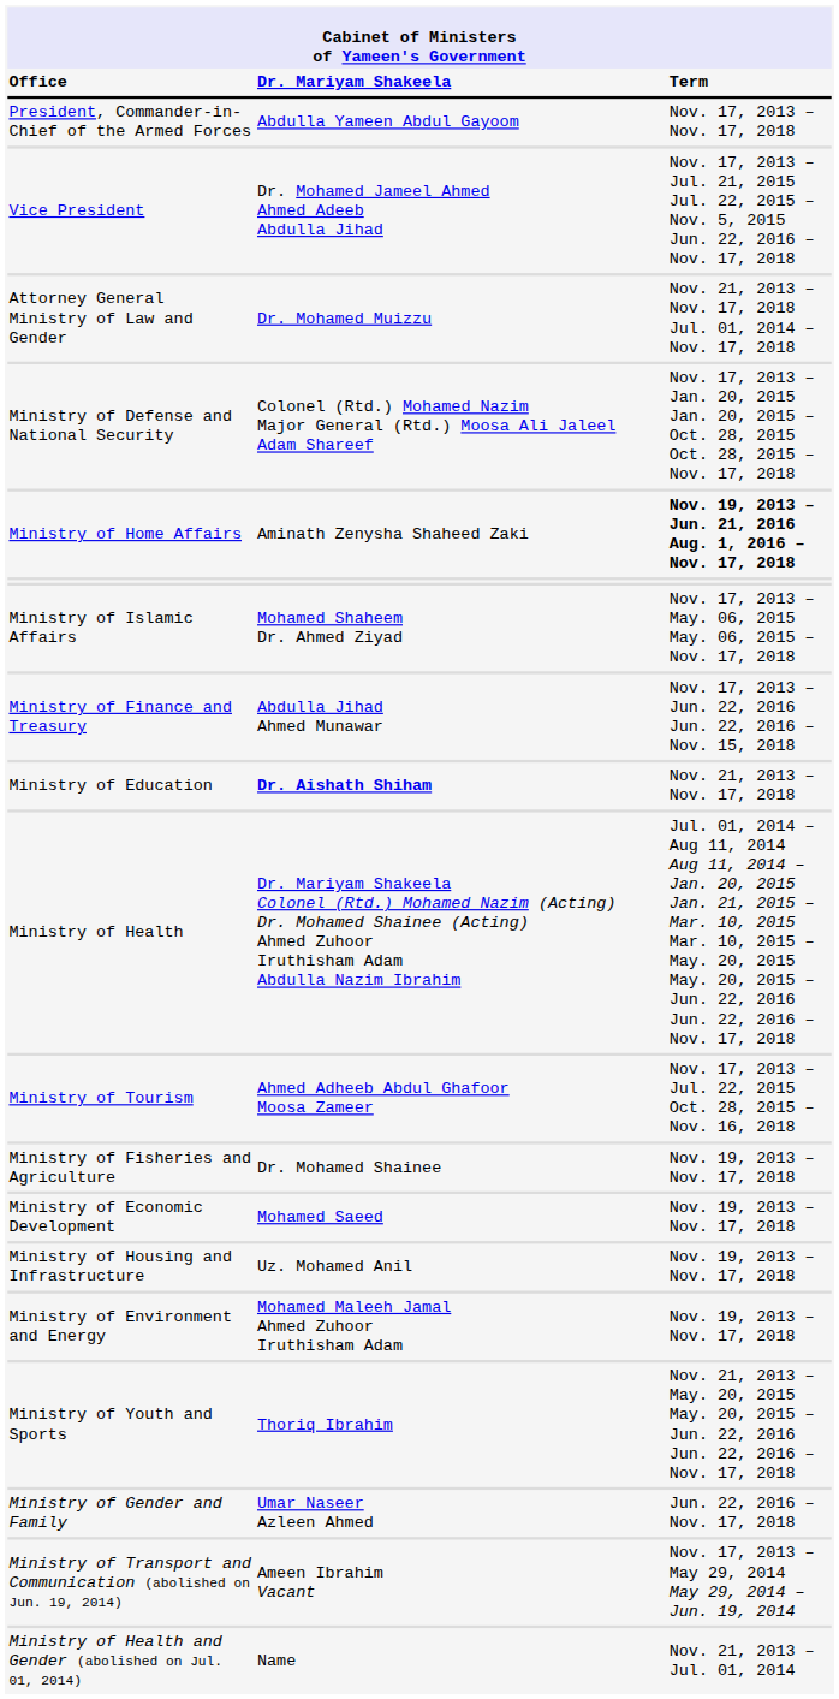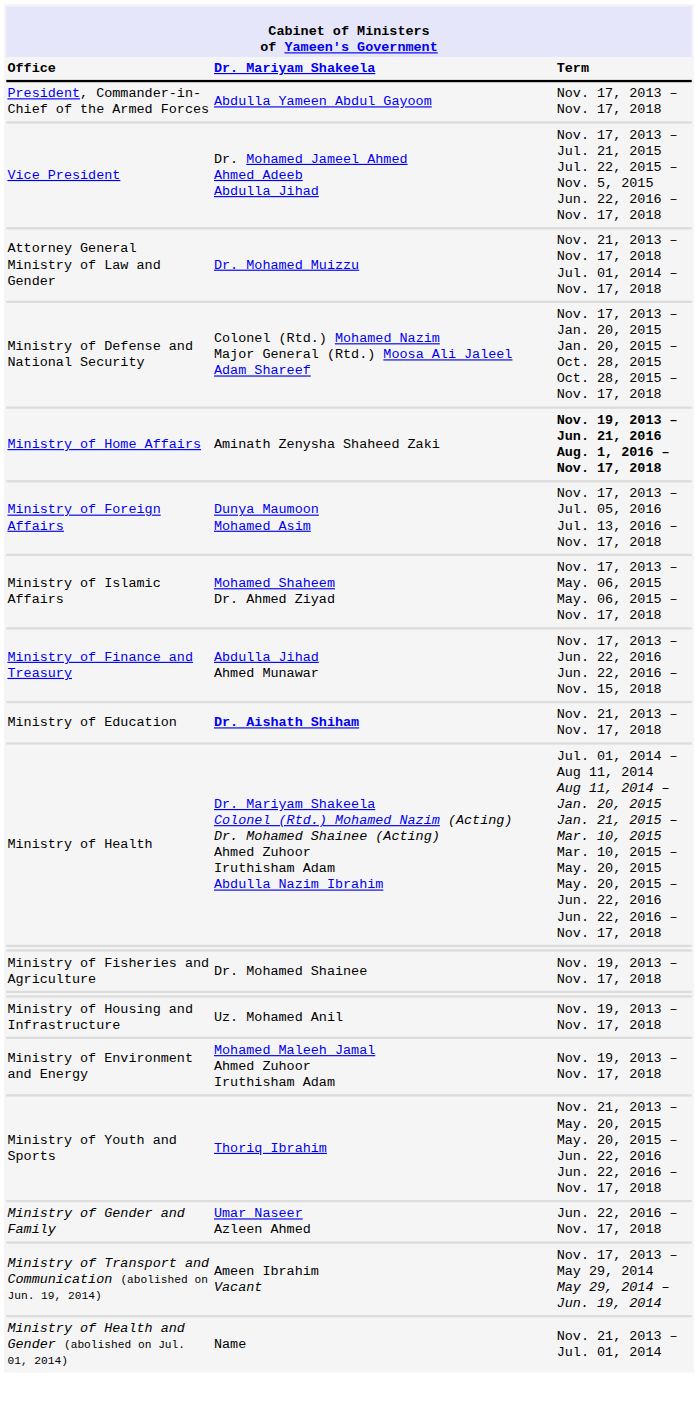 <table class="toccolours" style="float:auto; font-size:90%; width:600px; background:#f5f5f5;">
 <tr>
 <th style="background:lavender;" colspan="3"><div> </div><span>Cabinet of Ministers<br>of <a href='#'>Yameen's Government</a></span></th>
 </tr>
 <tr style="font-weight:bold;">
 <td style="width:30%;">Office</td>
 <td><a href='#'>Dr. Mariyam Shakeela</a></td>
 <td style="width:20%;">Term</td>
 </tr>
 <tr>
 <th style="background:#000;" colspan="3"></th>
 </tr>
 <tr>
 <td><a href='#'>President</a>, Commander-in-Chief of the Armed Forces</td>
 <td><a href='#'>Abdulla Yameen Abdul Gayoom</a></td>
 <td>Nov. 17, 2013 – Nov. 17, 2018</td>
 </tr>
 <tr>
 <th style="background:#DCDCDC;" colspan="3"></th>
 </tr>
 <tr>
 <td><a href='#'>Vice President</a></td>
 <td>Dr. <a href='#'>Mohamed Jameel Ahmed</a><br><a href='#'>Ahmed Adeeb</a><br><a href='#'>Abdulla Jihad</a></td>
 <td>Nov. 17, 2013 – Jul. 21, 2015<br>Jul. 22, 2015 – Nov. 5, 2015<br>Jun. 22, 2016 – Nov. 17, 2018</td>
 </tr>
 <tr>
 <th style="background:#DCDCDC;" colspan="3"></th>
 </tr>
 <tr>
 <td>Attorney General<br>Ministry of Law and Gender</td>
 <td><a href='#'>Dr. Mohamed Muizzu</a></td>
 <td>Nov. 21, 2013 – Nov. 17, 2018<br>Jul. 01, 2014 – Nov. 17, 2018</td>
 </tr>
 <tr>
 <th style="background:#DCDCDC;" colspan="3"></th>
 </tr>
 <tr>
 <td>Ministry of Defense and National Security</td>
 <td>Colonel (Rtd.) <a href='#'>Mohamed Nazim</a><br> Major General (Rtd.) <a href='#'>Moosa Ali Jaleel</a><br><a href='#'>Adam Shareef</a></td>
 <td>Nov. 17, 2013 – Jan. 20, 2015<br>Jan. 20, 2015 – Oct. 28, 2015<br>Oct. 28, 2015 – Nov. 17, 2018</td>
 </tr>
 <tr>
 <th style="background:#DCDCDC;" colspan="3"></th>
 </tr>
 <tr>
 <td><a href='#'>Ministry of Home Affairs</a></td>
 <td>Aminath Zenysha Shaheed Zaki</td>
 <td><strong>Nov. 19, 2013 – Jun. 21, 2016<br>Aug. 1, 2016 – Nov. 17, 2018</strong></td>
 </tr>
 <tr>
 <th style="background:#DCDCDC;" colspan="3"></th>
 </tr>
 <tr>
+<td><a href='#'>Ministry of Foreign Affairs</a></td>
+<td><a href='#'>Dunya Maumoon</a> <br> <a href='#'>Mohamed Asim</a></td>
+<td>Nov. 17, 2013 – Jul. 05, 2016 <br> Jul. 13, 2016 – Nov. 17, 2018</td>
+</tr>
+<tr>
 <th style="background:#DCDCDC;" colspan="3"></th>
 </tr>
 <tr>
 <td>Ministry of Islamic Affairs</td>
 <td><a href='#'>Mohamed Shaheem</a><br>Dr. Ahmed Ziyad</td>
 <td>Nov. 17, 2013 – May. 06, 2015 <br> May. 06, 2015 – Nov. 17, 2018</td>
 </tr>
 <tr>
 <th style="background:#DCDCDC;" colspan="3"></th>
 </tr>
 <tr>
 <td><a href='#'>Ministry of Finance and Treasury</a></td>
 <td><a href='#'>Abdulla Jihad</a><br>Ahmed Munawar</td>
 <td>Nov. 17, 2013 – Jun. 22, 2016<br>Jun. 22, 2016 – Nov. 15, 2018</td>
 </tr>
 <tr>
 <th style="background:#DCDCDC;" colspan="3"></th>
 </tr>
 <tr>
 <td>Ministry of Education</td>
 <td><strong><a href='#'>Dr. Aishath Shiham</a></strong></td>
 <td>Nov. 21, 2013 – Nov. 17, 2018</td>
 </tr>
 <tr>
 <th style="background:#DCDCDC;" colspan="3"></th>
 </tr>
 <tr>
 <td>Ministry of Health</td>
 <td><a href='#'>Dr. Mariyam Shakeela</a><br><em><a href='#'>Colonel (Rtd.) Mohamed Nazim</a> (Acting)</em><br><em>Dr. Mohamed Shainee (Acting)</em><br>Ahmed Zuhoor<br>Iruthisham Adam<br><a href='#'>Abdulla Nazim Ibrahim</a></td>
 <td>Jul. 01, 2014 – Aug 11, 2014<br><em>Aug 11, 2014 – Jan. 20, 2015</em><br><em>Jan. 21, 2015 – Mar. 10, 2015</em><br>Mar. 10, 2015 – May. 20, 2015<br>May. 20, 2015 – Jun. 22, 2016<br>Jun. 22, 2016 – Nov. 17, 2018</td>
 </tr>
 <tr>
 <th style="background:#DCDCDC;" colspan="3"></th>
 </tr>
 <tr>
-<td><a href='#'>Ministry of Tourism</a></td>
-<td><a href='#'>Ahmed Adheeb Abdul Ghafoor</a><br><a href='#'>Moosa Zameer</a></td>
-<td>Nov. 17, 2013 – Jul. 22, 2015<br>Oct. 28, 2015 – Nov. 16, 2018</td>
-</tr>
-<tr>
 <th style="background:#DCDCDC;" colspan="3"></th>
 </tr>
 <tr>
 <td>Ministry of Fisheries and Agriculture</td>
 <td>Dr. Mohamed Shainee</td>
 <td>Nov. 19, 2013 – Nov. 17, 2018</td>
 </tr>
 <tr>
 <th style="background:#DCDCDC;" colspan="3"></th>
-</tr>
-<tr>
-<td>Ministry of Economic Development</td>
-<td><a href='#'>Mohamed Saeed</a></td>
-<td>Nov. 19, 2013 – Nov. 17, 2018</td>
 </tr>
 <tr>
 <th style="background:#DCDCDC;" colspan="3"></th>
 </tr>
 <tr>
 <td>Ministry of Housing and Infrastructure</td>
 <td>Uz. Mohamed Anil</td>
 <td>Nov. 19, 2013 – Nov. 17, 2018</td>
 </tr>
 <tr>
 <th style="background:#DCDCDC;" colspan="3"></th>
 </tr>
 <tr>
 <td>Ministry of Environment and Energy</td>
 <td><a href='#'>Mohamed Maleeh Jamal</a> <br> Ahmed Zuhoor <br> Iruthisham Adam</td>
 <td>Nov. 19, 2013 – Nov. 17, 2018</td>
 </tr>
 <tr>
 <th style="background:#DCDCDC;" colspan="3"></th>
 </tr>
 <tr>
 <td>Ministry of Youth and Sports</td>
 <td><a href='#'>Thoriq Ibrahim</a></td>
 <td>Nov. 21, 2013 – May. 20, 2015 <br> May. 20, 2015 – Jun. 22, 2016 <br> Jun. 22, 2016 – Nov. 17, 2018</td>
 </tr>
 <tr>
 <th style="background:#DCDCDC;" colspan="3"></th>
 </tr>
 <tr>
 <td><em>Ministry of Gender and Family</em></td>
 <td><a href='#'>Umar Naseer</a><br>Azleen Ahmed</td>
 <td>Jun. 22, 2016 – Nov. 17, 2018</td>
 </tr>
 <tr>
 <th style="background:#DCDCDC;" colspan="3"></th>
 </tr>
 <tr>
 <td><em>Ministry of Transport and Communication</em> <small>(abolished on Jun. 19, 2014)</small></td>
 <td>Ameen Ibrahim<br><em>Vacant</em></td>
 <td>Nov. 17, 2013 – May 29, 2014<br><em>May 29, 2014 – Jun. 19, 2014</em></td>
 </tr>
 <tr>
 <th style="background:#DCDCDC;" colspan="3"></th>
 </tr>
 <tr>
 <td><em>Ministry of Health and Gender</em> <small>(abolished on Jul. 01, 2014)</small></td>
 <td>Name</td>
 <td>Nov. 21, 2013 – Jul. 01, 2014</td>
 </tr>
 </table>
